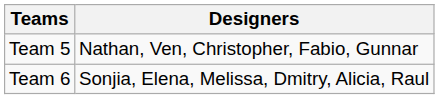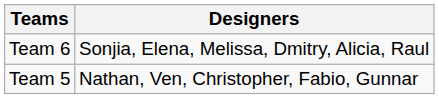 <table class="wikitable">
 <tr>
 <th>Teams</th>
 <th>Designers</th>
 </tr>
 <tr>
+<td>Team 6</td>
+<td>Sonjia, Elena, Melissa, Dmitry, Alicia, Raul</td>
+</tr>
+<tr>
 <td>Team 5</td>
 <td>Nathan, Ven, Christopher, Fabio, Gunnar</td>
 </tr>
-<tr>
-<td>Team 6</td>
-<td>Sonjia, Elena, Melissa, Dmitry, Alicia, Raul</td>
-</tr>
 </table>
